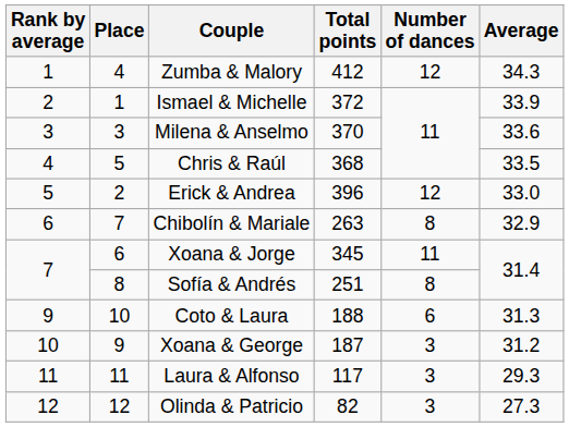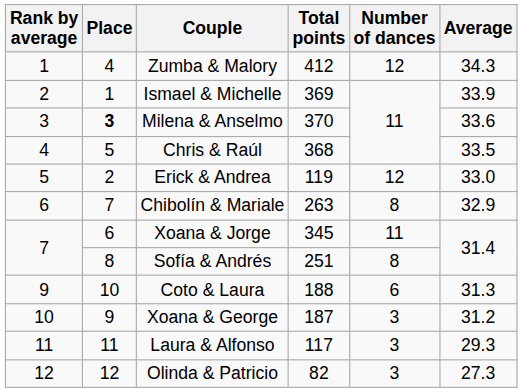 <table class="wikitable sortable" style="margin:auto; text-align:center;">
 <tr>
 <th>Rank by<br>average</th>
 <th>Place</th>
 <th>Couple</th>
 <th>Total<br>points</th>
 <th>Number<br>of dances</th>
 <th>Average</th>
 </tr>
 <tr>
 <td>1</td>
 <td>4</td>
 <td>Zumba & Malory</td>
 <td>412</td>
 <td>12</td>
 <td>34.3</td>
 </tr>
 <tr>
 <td>2</td>
 <td>1</td>
 <td>Ismael & Michelle</td>
-<td>372</td>
+<td>369</td>
 <td rowspan="3">11</td>
 <td>33.9</td>
 </tr>
 <tr>
 <td>3</td>
-<td>3</td>
+<td><strong>3</strong></td>
 <td>Milena & Anselmo</td>
 <td>370</td>
 <td>33.6</td>
 </tr>
 <tr>
 <td>4</td>
 <td>5</td>
 <td>Chris & Raúl</td>
 <td>368</td>
 <td>33.5</td>
 </tr>
 <tr>
 <td>5</td>
 <td>2</td>
 <td>Erick & Andrea</td>
-<td>396</td>
+<td>119</td>
 <td>12</td>
 <td>33.0</td>
 </tr>
 <tr>
 <td>6</td>
 <td>7</td>
 <td>Chibolín & Mariale</td>
 <td>263</td>
 <td>8</td>
 <td>32.9</td>
 </tr>
 <tr>
 <td rowspan="2">7</td>
 <td>6</td>
 <td>Xoana & Jorge</td>
 <td>345</td>
 <td>11</td>
 <td rowspan="2">31.4</td>
 </tr>
 <tr>
 <td>8</td>
 <td>Sofía & Andrés</td>
 <td>251</td>
 <td>8</td>
 </tr>
 <tr>
 <td>9</td>
 <td>10</td>
 <td>Coto & Laura</td>
 <td>188</td>
 <td>6</td>
 <td>31.3</td>
 </tr>
 <tr>
 <td>10</td>
 <td>9</td>
 <td>Xoana & George</td>
 <td>187</td>
 <td>3</td>
 <td>31.2</td>
 </tr>
 <tr>
 <td>11</td>
 <td>11</td>
 <td>Laura & Alfonso</td>
 <td>117</td>
 <td>3</td>
 <td>29.3</td>
 </tr>
 <tr>
 <td>12</td>
 <td>12</td>
 <td>Olinda & Patricio</td>
 <td>82</td>
 <td>3</td>
 <td>27.3</td>
 </tr>
 </table>
